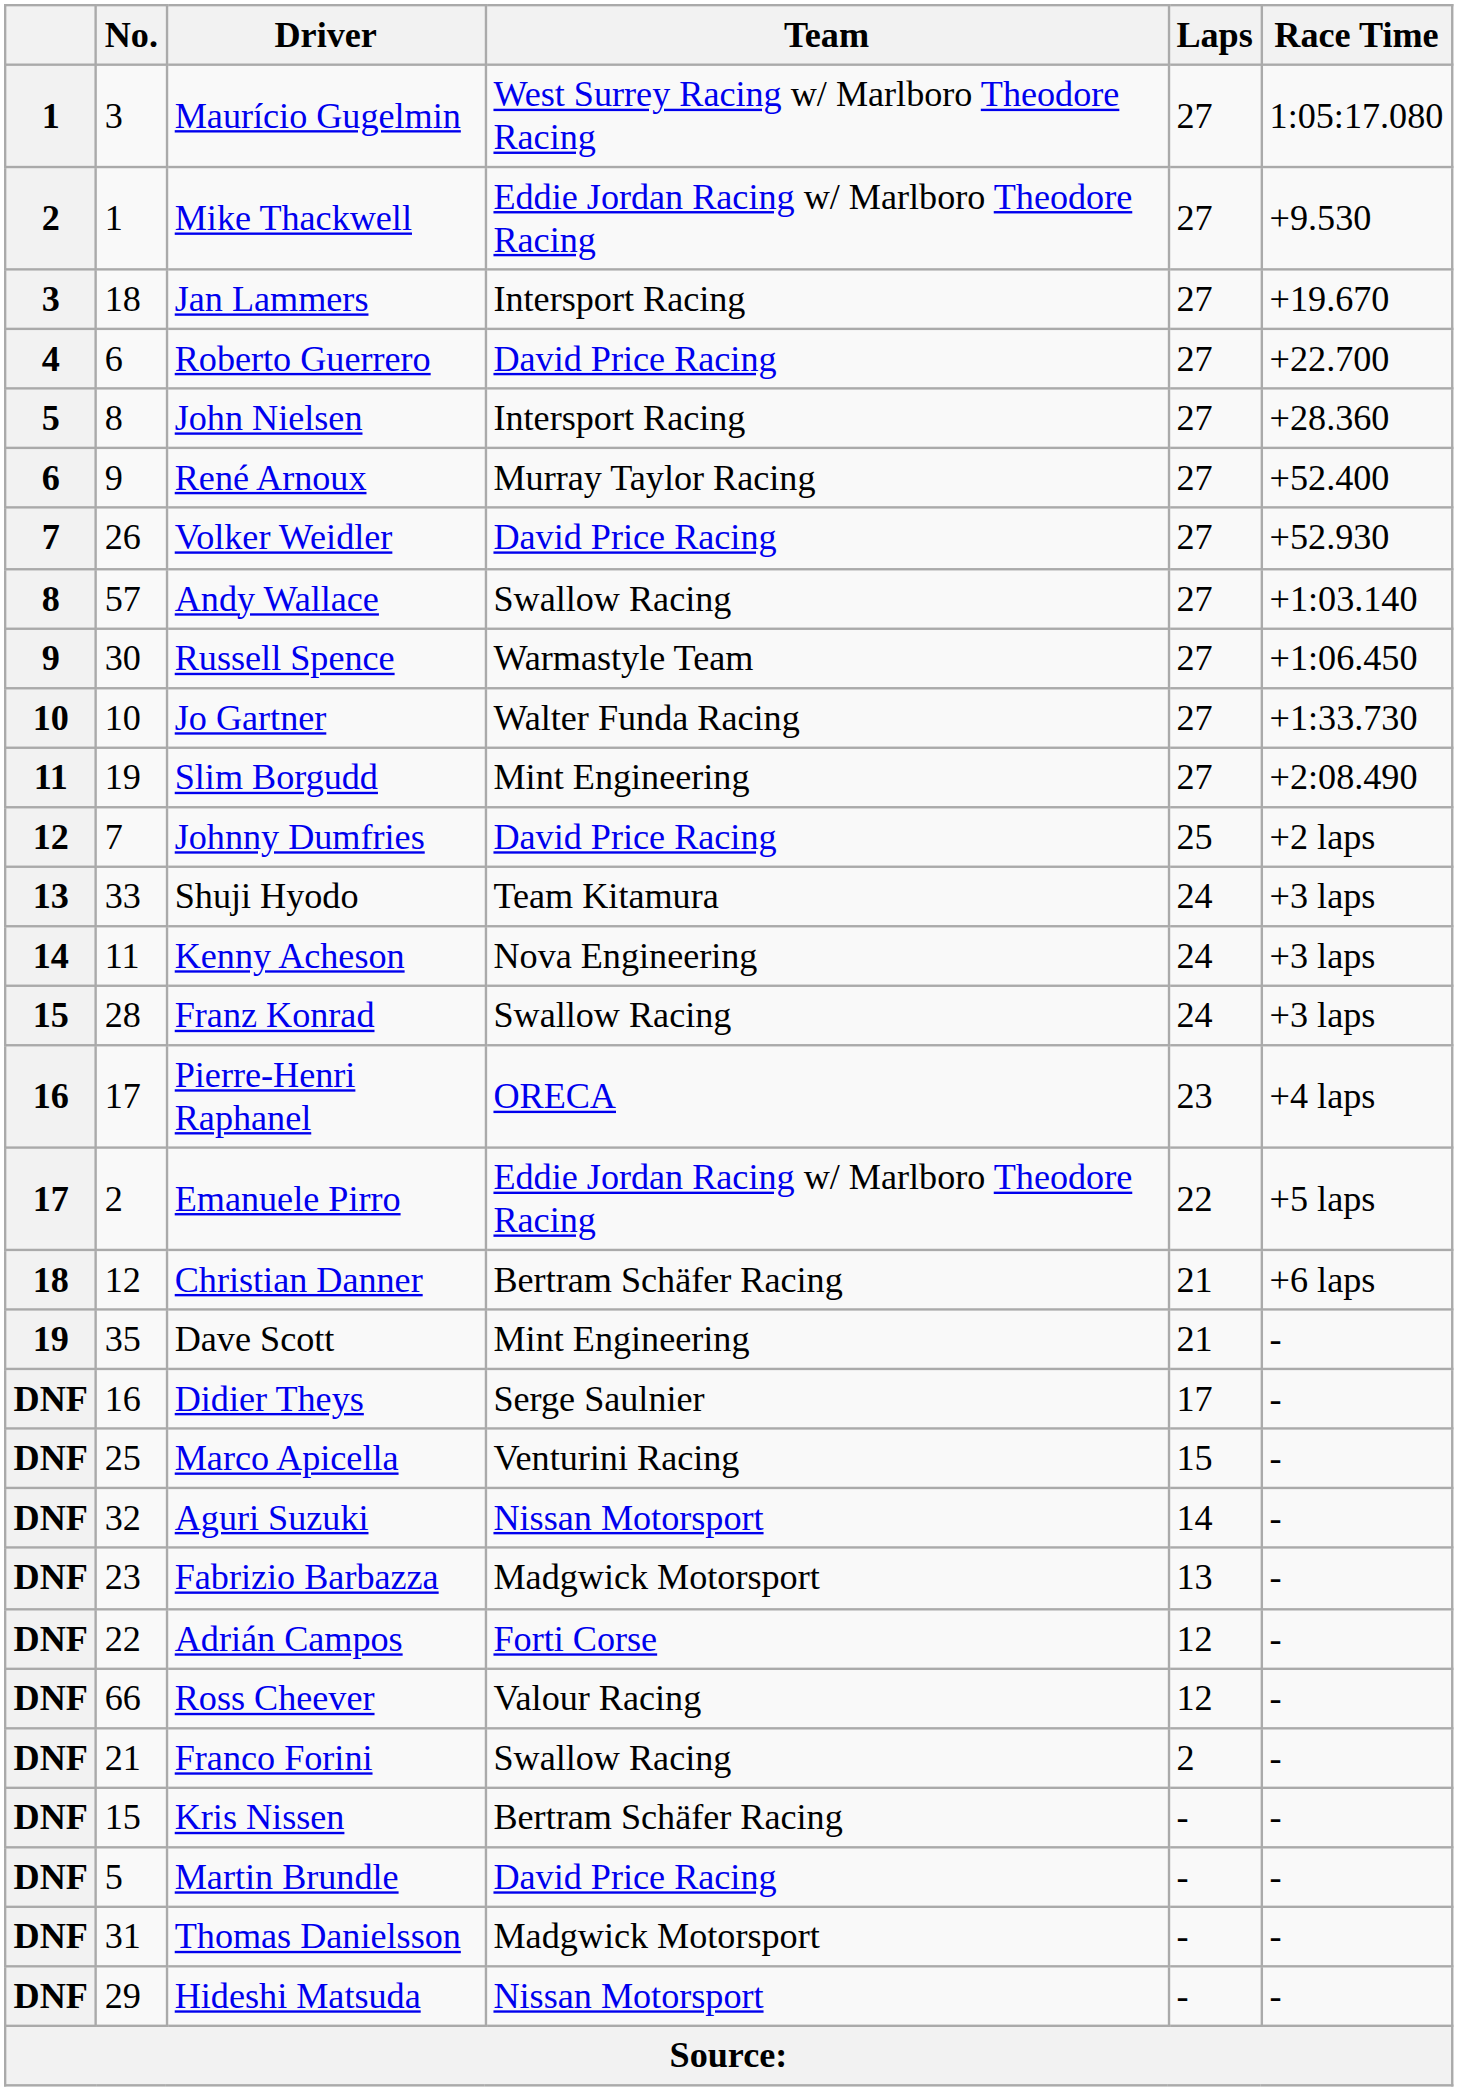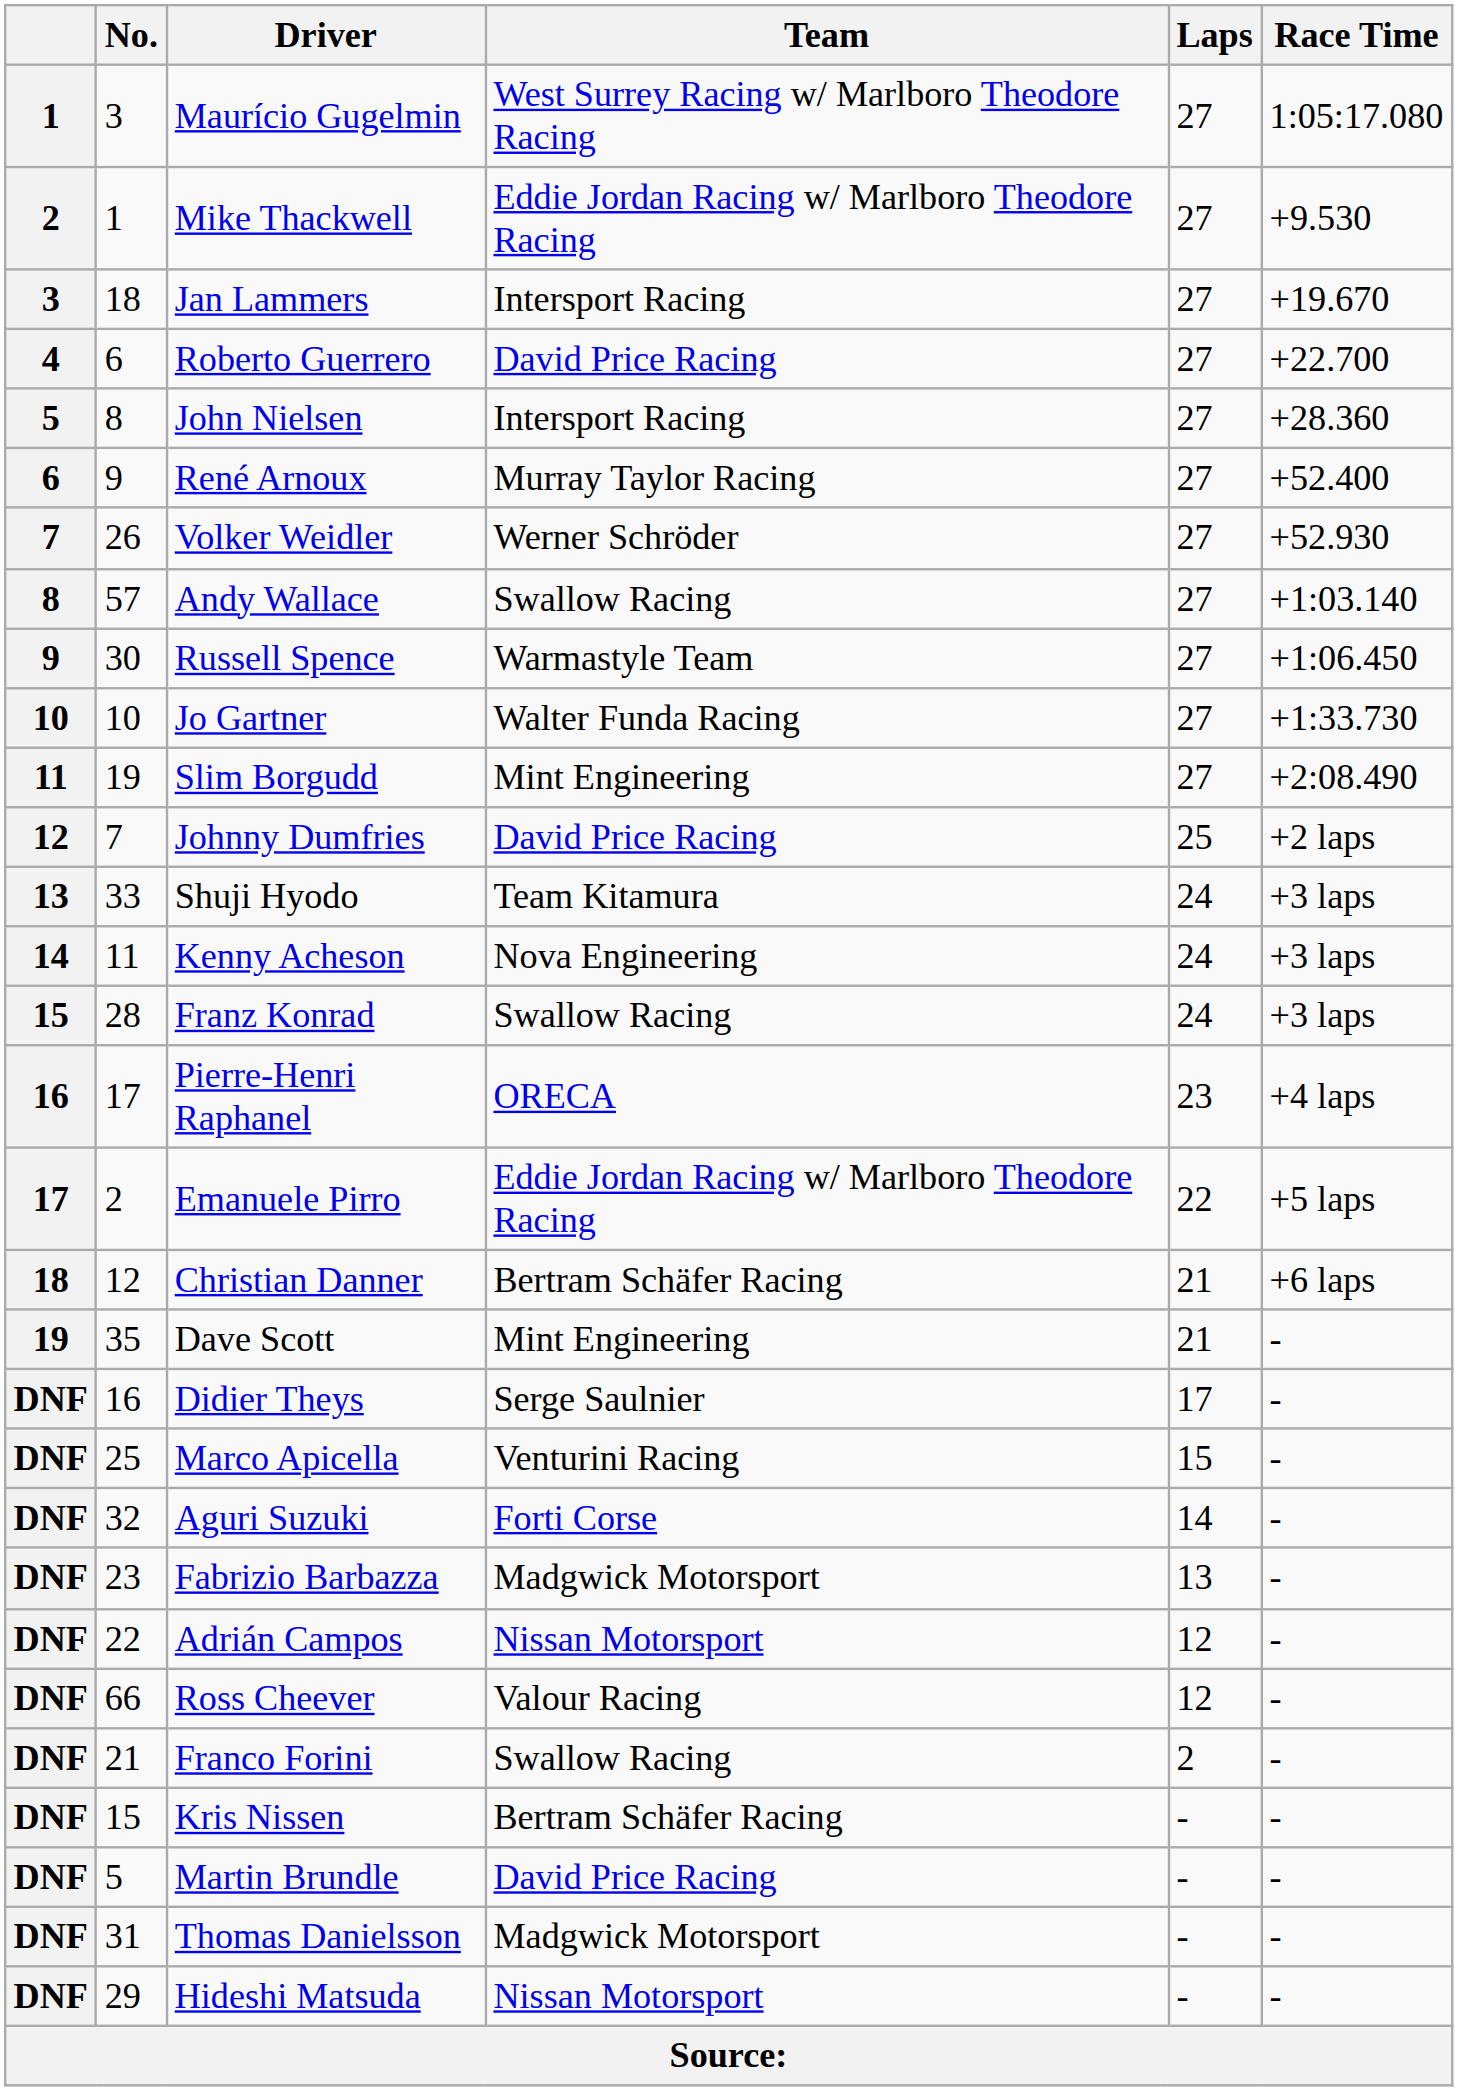 <table class="wikitable" style="font-size: 95%;">
 <tr>
 <th></th>
 <th>No.</th>
 <th>Driver</th>
 <th>Team</th>
 <th>Laps</th>
 <th>Race Time</th>
 </tr>
 <tr>
 <th>1</th>
 <td>3</td>
 <td> <a href='#'>Maurício Gugelmin</a></td>
 <td><a href='#'>West Surrey Racing</a> w/ Marlboro <a href='#'>Theodore Racing</a></td>
 <td>27</td>
 <td>1:05:17.080</td>
 </tr>
 <tr>
 <th>2</th>
 <td>1</td>
 <td> <a href='#'>Mike Thackwell</a></td>
 <td><a href='#'>Eddie Jordan Racing</a> w/ Marlboro <a href='#'>Theodore Racing</a></td>
 <td>27</td>
 <td>+9.530</td>
 </tr>
 <tr>
 <th>3</th>
 <td>18</td>
 <td> <a href='#'>Jan Lammers</a></td>
 <td>Intersport Racing</td>
 <td>27</td>
 <td>+19.670</td>
 </tr>
 <tr>
 <th>4</th>
 <td>6</td>
 <td> <a href='#'>Roberto Guerrero</a></td>
 <td><a href='#'>David Price Racing</a></td>
 <td>27</td>
 <td>+22.700</td>
 </tr>
 <tr>
 <th>5</th>
 <td>8</td>
 <td> <a href='#'>John Nielsen</a></td>
 <td>Intersport Racing</td>
 <td>27</td>
 <td>+28.360</td>
 </tr>
 <tr>
 <th>6</th>
 <td>9</td>
 <td> <a href='#'>René Arnoux</a></td>
 <td>Murray Taylor Racing</td>
 <td>27</td>
 <td>+52.400</td>
 </tr>
 <tr>
 <th>7</th>
 <td>26</td>
 <td> <a href='#'>Volker Weidler</a></td>
-<td><a href='#'>David Price Racing</a></td>
+<td>Werner Schröder</td>
 <td>27</td>
 <td>+52.930</td>
 </tr>
 <tr>
 <th>8</th>
 <td>57</td>
 <td> <a href='#'>Andy Wallace</a></td>
 <td>Swallow Racing</td>
 <td>27</td>
 <td>+1:03.140</td>
 </tr>
 <tr>
 <th>9</th>
 <td>30</td>
 <td> <a href='#'>Russell Spence</a></td>
 <td>Warmastyle Team</td>
 <td>27</td>
 <td>+1:06.450</td>
 </tr>
 <tr>
 <th>10</th>
 <td>10</td>
 <td> <a href='#'>Jo Gartner</a></td>
 <td>Walter Funda Racing</td>
 <td>27</td>
 <td>+1:33.730</td>
 </tr>
 <tr>
 <th>11</th>
 <td>19</td>
 <td> <a href='#'>Slim Borgudd</a></td>
 <td>Mint Engineering</td>
 <td>27</td>
 <td>+2:08.490</td>
 </tr>
 <tr>
 <th>12</th>
 <td>7</td>
 <td> <a href='#'>Johnny Dumfries</a></td>
 <td><a href='#'>David Price Racing</a></td>
 <td>25</td>
 <td>+2 laps</td>
 </tr>
 <tr>
 <th>13</th>
 <td>33</td>
 <td> Shuji Hyodo</td>
 <td>Team Kitamura</td>
 <td>24</td>
 <td>+3 laps</td>
 </tr>
 <tr>
 <th>14</th>
 <td>11</td>
 <td> <a href='#'>Kenny Acheson</a></td>
 <td>Nova Engineering</td>
 <td>24</td>
 <td>+3 laps</td>
 </tr>
 <tr>
 <th>15</th>
 <td>28</td>
 <td> <a href='#'>Franz Konrad</a></td>
 <td>Swallow Racing</td>
 <td>24</td>
 <td>+3 laps</td>
 </tr>
 <tr>
 <th>16</th>
 <td>17</td>
 <td> <a href='#'>Pierre-Henri Raphanel</a></td>
 <td><a href='#'>ORECA</a></td>
 <td>23</td>
 <td>+4 laps</td>
 </tr>
 <tr>
 <th>17</th>
 <td>2</td>
 <td> <a href='#'>Emanuele Pirro</a></td>
 <td><a href='#'>Eddie Jordan Racing</a> w/ Marlboro <a href='#'>Theodore Racing</a></td>
 <td>22</td>
 <td>+5 laps</td>
 </tr>
 <tr>
 <th>18</th>
 <td>12</td>
 <td> <a href='#'>Christian Danner</a></td>
 <td>Bertram Schäfer Racing</td>
 <td>21</td>
 <td>+6 laps</td>
 </tr>
 <tr>
 <th>19</th>
 <td>35</td>
 <td> Dave Scott</td>
 <td>Mint Engineering</td>
 <td>21</td>
 <td>-</td>
 </tr>
 <tr>
 <th>DNF</th>
 <td>16</td>
 <td> <a href='#'>Didier Theys</a></td>
 <td>Serge Saulnier</td>
 <td>17</td>
 <td>-</td>
 </tr>
 <tr>
 <th>DNF</th>
 <td>25</td>
 <td> <a href='#'>Marco Apicella</a></td>
 <td>Venturini Racing</td>
 <td>15</td>
 <td>-</td>
 </tr>
 <tr>
 <th>DNF</th>
 <td>32</td>
 <td> <a href='#'>Aguri Suzuki</a></td>
-<td><a href='#'>Nissan Motorsport</a></td>
+<td><a href='#'>Forti Corse</a></td>
 <td>14</td>
 <td>-</td>
 </tr>
 <tr>
 <th>DNF</th>
 <td>23</td>
 <td> <a href='#'>Fabrizio Barbazza</a></td>
 <td>Madgwick Motorsport</td>
 <td>13</td>
 <td>-</td>
 </tr>
 <tr>
 <th>DNF</th>
 <td>22</td>
 <td> <a href='#'>Adrián Campos</a></td>
-<td><a href='#'>Forti Corse</a></td>
+<td><a href='#'>Nissan Motorsport</a></td>
 <td>12</td>
 <td>-</td>
 </tr>
 <tr>
 <th>DNF</th>
 <td>66</td>
 <td> <a href='#'>Ross Cheever</a></td>
 <td>Valour Racing</td>
 <td>12</td>
 <td>-</td>
 </tr>
 <tr>
 <th>DNF</th>
 <td>21</td>
 <td> <a href='#'>Franco Forini</a></td>
 <td>Swallow Racing</td>
 <td>2</td>
 <td>-</td>
 </tr>
 <tr>
 <th>DNF</th>
 <td>15</td>
 <td> <a href='#'>Kris Nissen</a></td>
 <td>Bertram Schäfer Racing</td>
 <td>-</td>
 <td>-</td>
 </tr>
 <tr>
 <th>DNF</th>
 <td>5</td>
 <td> <a href='#'>Martin Brundle</a></td>
 <td><a href='#'>David Price Racing</a></td>
 <td>-</td>
 <td>-</td>
 </tr>
 <tr>
 <th>DNF</th>
 <td>31</td>
 <td> <a href='#'>Thomas Danielsson</a></td>
 <td>Madgwick Motorsport</td>
 <td>-</td>
 <td>-</td>
 </tr>
 <tr>
 <th>DNF</th>
 <td>29</td>
 <td> <a href='#'>Hideshi Matsuda</a></td>
 <td><a href='#'>Nissan Motorsport</a></td>
 <td>-</td>
 <td>-</td>
 </tr>
 <tr>
 <th colspan="6">Source:</th>
 </tr>
 </table>
